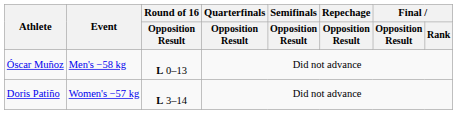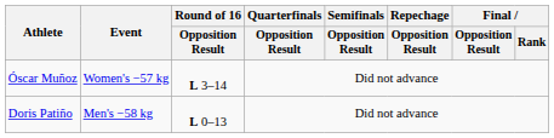 <table class="wikitable" style="font-size:90%;">
 <tr>
 <th rowspan=2>Athlete</th>
 <th rowspan=2>Event</th>
 <th>Round of 16</th>
 <th>Quarterfinals</th>
 <th>Semifinals</th>
 <th>Repechage</th>
 <th colspan=2>Final / </th>
 </tr>
 <tr style="font-size:95%">
 <th>Opposition<br>Result</th>
 <th>Opposition<br>Result</th>
 <th>Opposition<br>Result</th>
 <th>Opposition<br>Result</th>
 <th>Opposition<br>Result</th>
 <th>Rank</th>
 </tr>
 <tr align=center>
 <td align=left><a href='#'>Óscar Muñoz</a></td>
+<td align=left><a href='#'>Women's −57 kg</a></td>
+<td><br><strong>L</strong> 3–14</td>
+<td colspan=5>Did not advance</td>
+</tr>
+<tr align=center>
+<td align=left><a href='#'>Doris Patiño</a></td>
 <td align=left><a href='#'>Men's −58 kg</a></td>
 <td><br><strong>L</strong> 0–13 </td>
 <td colspan=5>Did not advance</td>
 </tr>
-<tr align=center>
-<td align=left><a href='#'>Doris Patiño</a></td>
-<td align=left><a href='#'>Women's −57 kg</a></td>
-<td><br><strong>L</strong> 3–14</td>
-<td colspan=5>Did not advance</td>
-</tr>
 </table>
